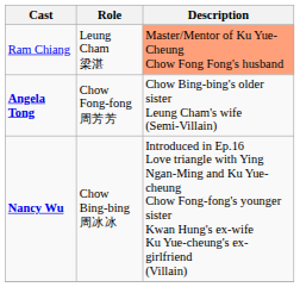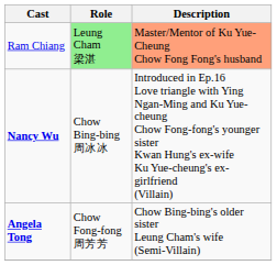 <table class="wikitable" width="60%">
 <tr>
 <th style="width:6%">Cast</th>
 <th style="width:6%">Role</th>
 <th style="width:15%">Description</th>
 </tr>
 <tr>
 <td><a href='#'>Ram Chiang</a></td>
-<td>Leung Cham<br>梁湛</td>
+<td style="background: lightgreen;">Leung Cham<br>梁湛</td>
 <td style="background: lightsalmon;">Master/Mentor of Ku Yue-Cheung <br> Chow Fong Fong's husband</td>
+</tr>
+<tr>
+<td><strong><a href='#'>Nancy Wu</a></strong></td>
+<td>Chow Bing-bing<br>周冰冰</td>
+<td>Introduced in Ep.16 <br> Love triangle with Ying Ngan-Ming and Ku Yue-cheung <br> Chow Fong-fong's younger sister <br> Kwan Hung's ex-wife <br> Ku Yue-cheung's ex-girlfriend <br> (Villain)</td>
 </tr>
 <tr>
 <td><strong><a href='#'>Angela Tong</a></strong></td>
 <td>Chow Fong-fong<br>周芳芳</td>
 <td>Chow Bing-bing's older sister <br> Leung Cham's wife <br> (Semi-Villain)</td>
 </tr>
 <tr>
-<td><strong><a href='#'>Nancy Wu</a></strong></td>
-<td>Chow Bing-bing<br>周冰冰</td>
-<td>Introduced in Ep.16 <br> Love triangle with Ying Ngan-Ming and Ku Yue-cheung <br> Chow Fong-fong's younger sister <br> Kwan Hung's ex-wife <br> Ku Yue-cheung's ex-girlfriend <br> (Villain)</td>
-</tr>
-<tr>
 </tr>
 </table>
